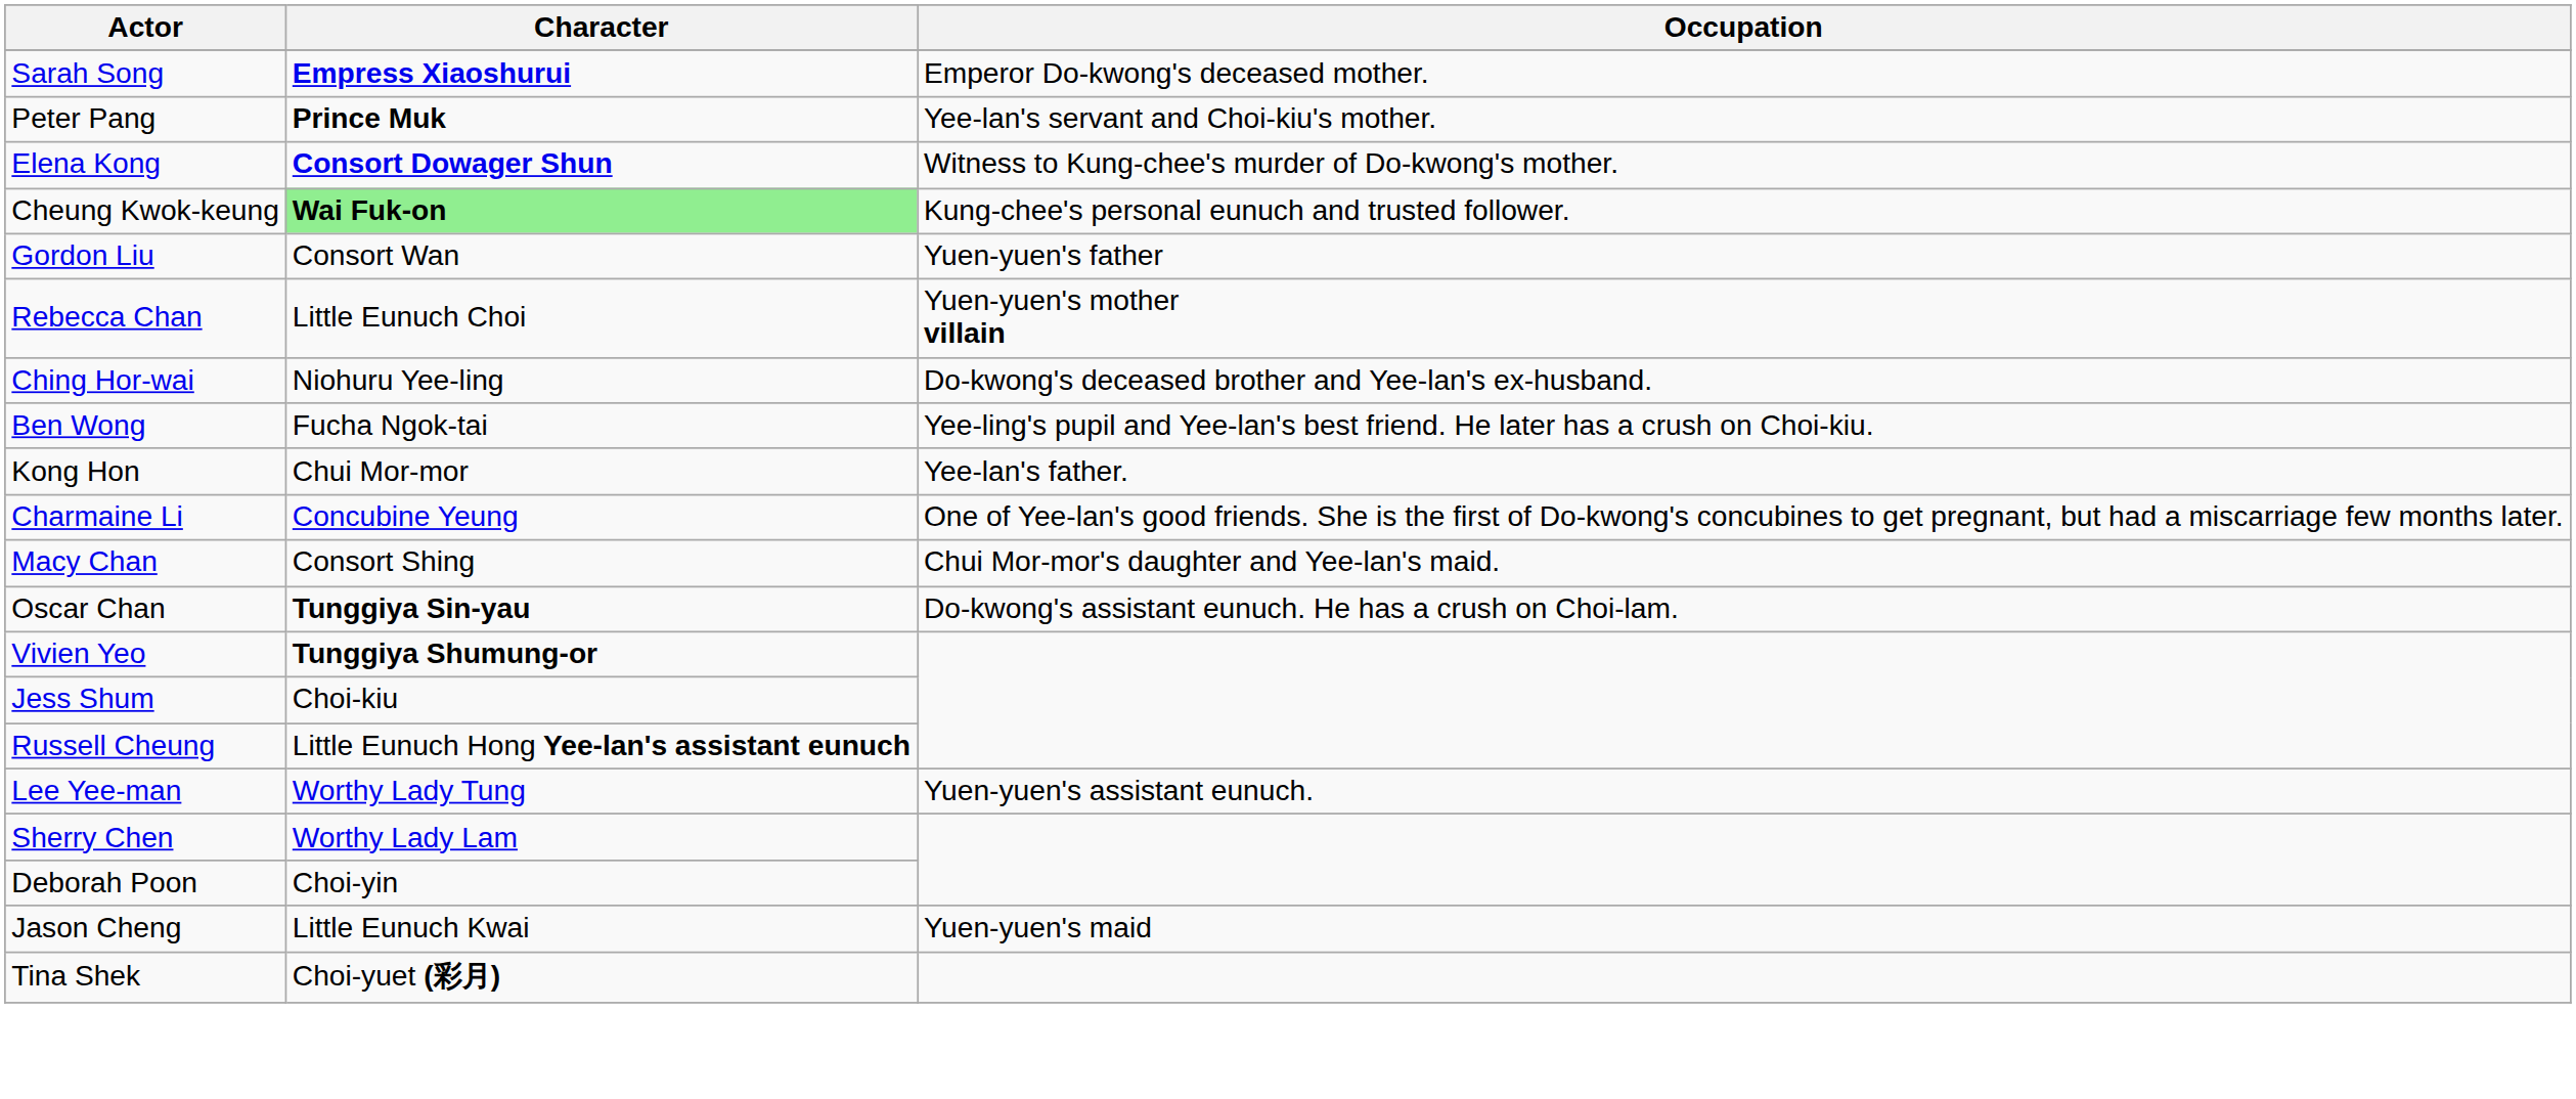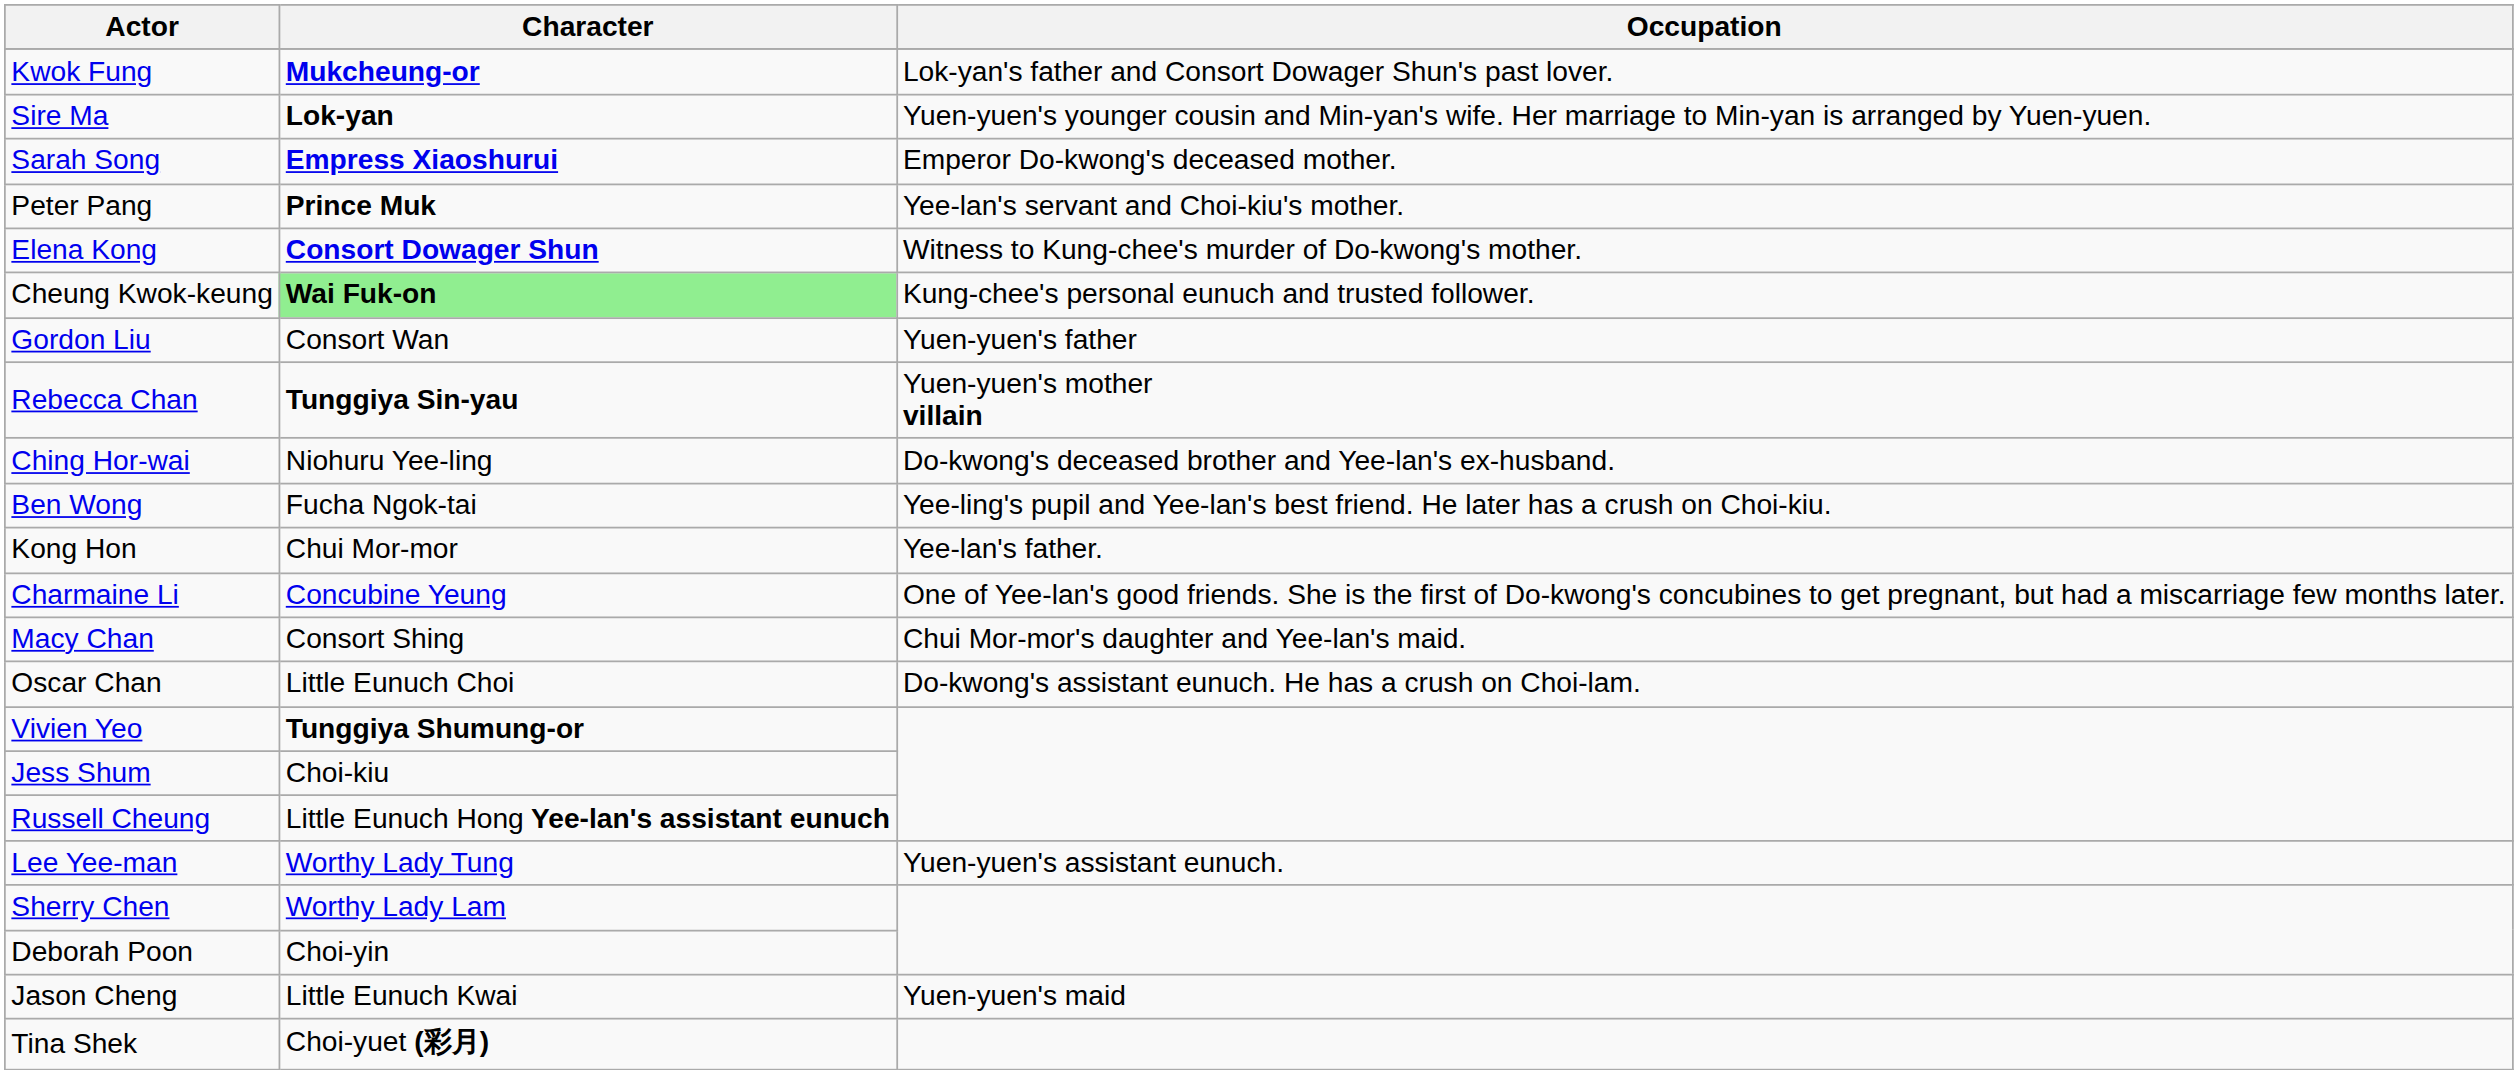 <table class="wikitable">
 <tr style="background:#e0e0e0;">
 <th>Actor</th>
 <th>Character</th>
 <th>Occupation</th>
 </tr>
 <tr style="background:#f9f9f9;">
+</tr>
+<tr>
+<td><a href='#'>Kwok Fung</a></td>
+<td><strong><a href='#'>Mukcheung-or</a></strong></td>
+<td>Lok-yan's father and Consort Dowager Shun's past lover.</td>
+</tr>
+<tr>
+<td><a href='#'>Sire Ma</a></td>
+<td><strong>Lok-yan</strong></td>
+<td>Yuen-yuen's younger cousin and Min-yan's wife. Her marriage to Min-yan is arranged by Yuen-yuen.</td>
 </tr>
 <tr>
 <td><a href='#'>Sarah Song</a></td>
 <td><strong><a href='#'>Empress Xiaoshurui</a></strong></td>
 <td>Emperor Do-kwong's deceased mother.</td>
 </tr>
 <tr>
 <td>Peter Pang</td>
 <td><strong>Prince Muk</strong></td>
 <td>Yee-lan's servant and Choi-kiu's mother.</td>
 </tr>
 <tr>
 <td><a href='#'>Elena Kong</a></td>
 <td><strong><a href='#'>Consort Dowager Shun</a></strong></td>
 <td>Witness to Kung-chee's murder of Do-kwong's mother.</td>
 </tr>
 <tr>
 <td>Cheung Kwok-keung</td>
 <td style="background: lightgreen;"><strong>Wai Fuk-on</strong></td>
 <td>Kung-chee's personal eunuch and trusted follower.</td>
 </tr>
 <tr>
 <td><a href='#'>Gordon Liu</a></td>
 <td></strong>Consort Wan<strong></td>
 <td>Yuen-yuen's father</td>
 </tr>
 <tr>
 <td><a href='#'>Rebecca Chan</a></td>
-<td></strong>Little Eunuch Choi<strong></td>
+<td><strong>Tunggiya Sin-yau</strong></td>
 <td>Yuen-yuen's mother <br> <strong>villain<em></td>
 </tr>
 <tr>
 <td><a href='#'>Ching Hor-wai</a></td>
 <td></strong>Niohuru Yee-ling<strong></td>
 <td>Do-kwong's deceased brother and Yee-lan's ex-husband.</td>
 </tr>
 <tr>
 <td><a href='#'>Ben Wong</a></td>
 <td></strong>Fucha Ngok-tai<strong></td>
 <td>Yee-ling's pupil and Yee-lan's best friend. He later has a crush on Choi-kiu.</td>
 </tr>
 <tr>
 <td>Kong Hon</td>
 <td></strong>Chui Mor-mor<strong></td>
 <td>Yee-lan's father.</td>
 </tr>
 <tr>
 <td><a href='#'>Charmaine Li</a></td>
 <td></strong><a href='#'>Concubine Yeung</a><strong></td>
 <td>One of Yee-lan's good friends. She is the first of Do-kwong's concubines to get pregnant, but had a miscarriage few months later.</td>
 </tr>
 <tr>
 <td><a href='#'>Macy Chan</a></td>
 <td></strong>Consort Shing<strong></td>
 <td>Chui Mor-mor's daughter and Yee-lan's maid.</td>
 </tr>
 <tr>
 <td>Oscar Chan</td>
-<td><strong>Tunggiya Sin-yau</strong></td>
+<td></strong>Little Eunuch Choi<strong></td>
 <td>Do-kwong's assistant eunuch. He has a crush on Choi-lam.</td>
 </tr>
 <tr>
 <td><a href='#'>Vivien Yeo</a></td>
 <td><strong>Tunggiya Shumung-or</strong></td>
 </tr>
 <tr>
 <td><a href='#'>Jess Shum</a></td>
 <td></strong>Choi-kiu<strong></td>
 </tr>
 <tr>
 <td><a href='#'>Russell Cheung</a></td>
 <td></strong>Little Eunuch Hong<strong> Yee-lan's assistant eunuch</td>
 </tr>
 <tr>
 <td><a href='#'>Lee Yee-man</a></td>
 <td></strong><a href='#'>Worthy Lady Tung</a><strong></td>
 <td>Yuen-yuen's assistant eunuch.</td>
 </tr>
 <tr>
 <td><a href='#'>Sherry Chen</a></td>
 <td></strong><a href='#'>Worthy Lady Lam</a><strong></td>
 </tr>
 <tr>
 <td>Deborah Poon</td>
 <td></strong>Choi-yin<strong></td>
 </tr>
 <tr>
 <td>Jason Cheng</td>
 <td></strong>Little Eunuch Kwai<strong></td>
 <td>Yuen-yuen's maid</td>
 </tr>
 <tr>
 <td>Tina Shek</td>
 <td></strong>Choi-yuet<strong> (彩月)</td>
 </tr>
 </table>
